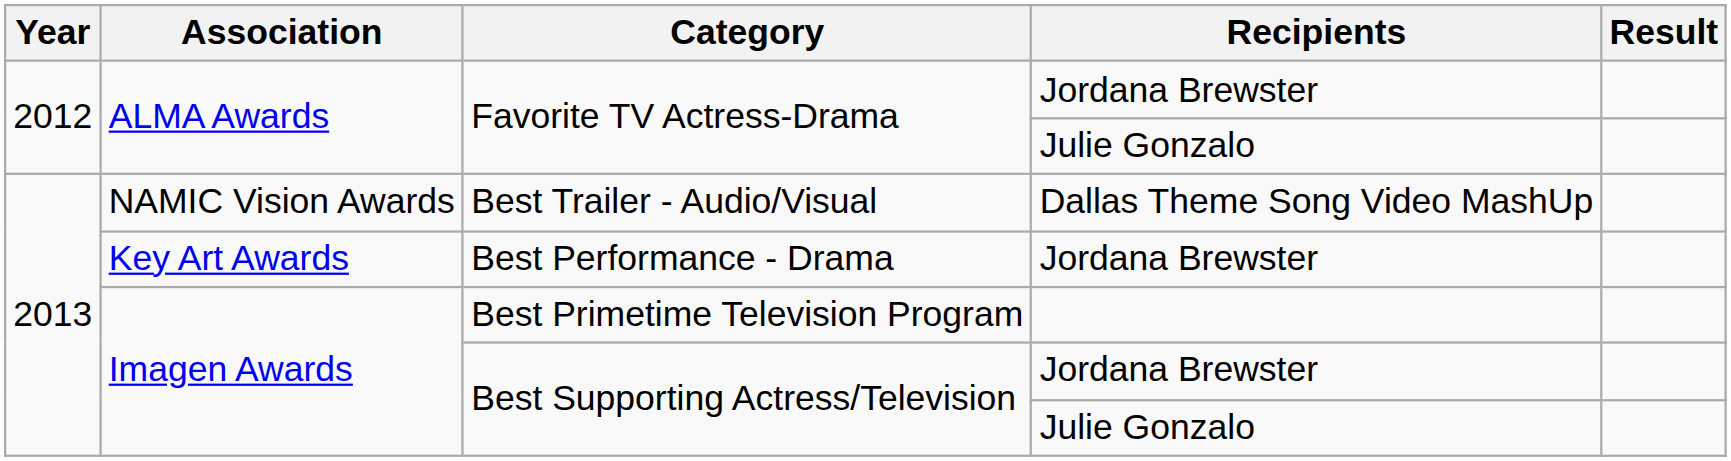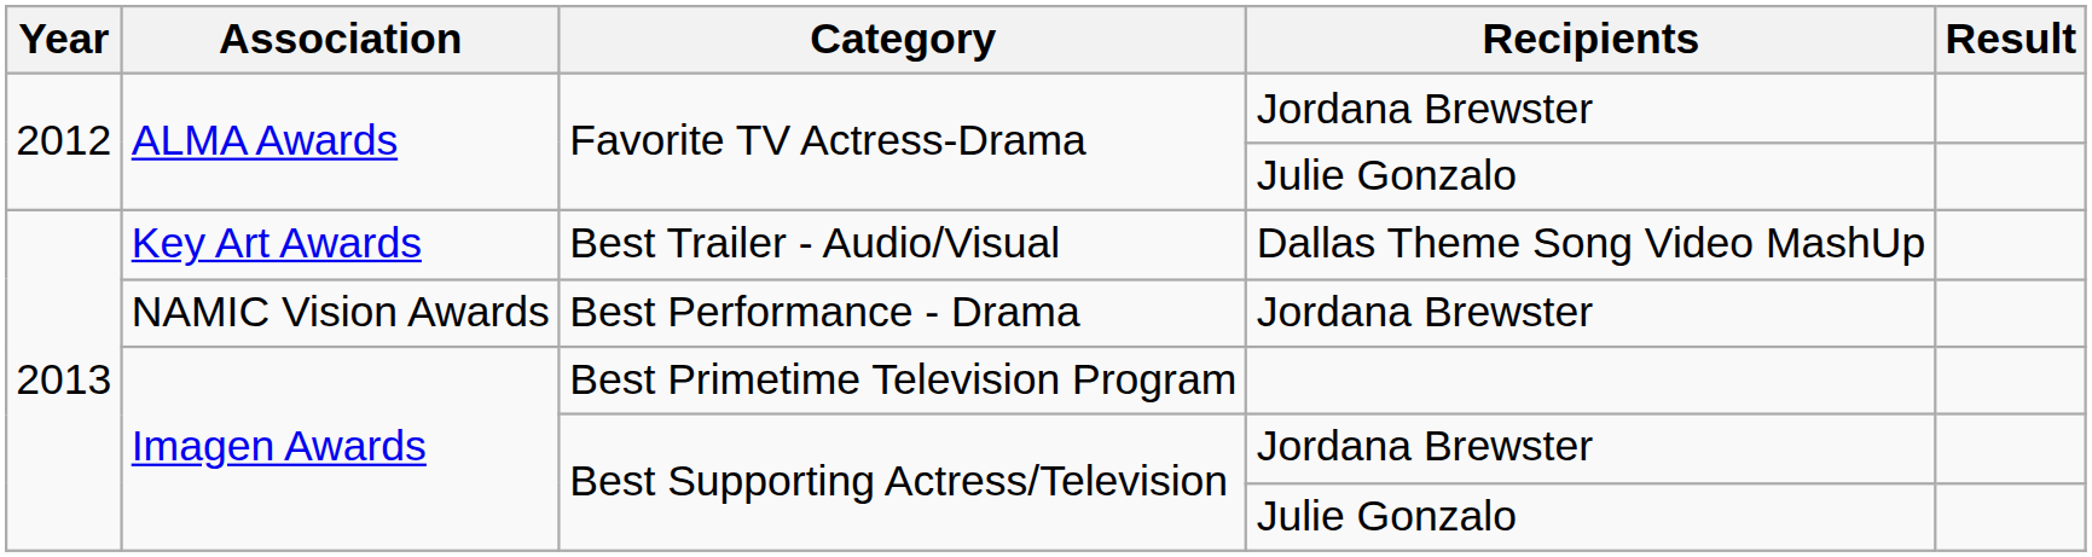 <table class="wikitable sortable">
 <tr>
 <th>Year</th>
 <th>Association</th>
 <th>Category</th>
 <th>Recipients</th>
 <th>Result</th>
 </tr>
 <tr>
 <td rowspan="2">2012</td>
 <td rowspan="2"><a href='#'>ALMA Awards</a></td>
 <td rowspan="2">Favorite TV Actress-Drama</td>
 <td>Jordana Brewster</td>
 <td></td>
 </tr>
 <tr>
 <td>Julie Gonzalo</td>
 <td></td>
 </tr>
 <tr>
 <td rowspan="5">2013</td>
-<td>NAMIC Vision Awards</td>
+<td><a href='#'>Key Art Awards</a></td>
 <td>Best Trailer - Audio/Visual</td>
 <td>Dallas Theme Song Video MashUp</td>
 <td></td>
 </tr>
 <tr>
-<td><a href='#'>Key Art Awards</a></td>
+<td>NAMIC Vision Awards</td>
 <td>Best Performance - Drama</td>
 <td>Jordana Brewster</td>
 <td></td>
 </tr>
 <tr>
 <td rowspan="3"><a href='#'>Imagen Awards</a></td>
 <td>Best Primetime Television Program</td>
 <td></td>
 <td></td>
 </tr>
 <tr>
 <td rowspan="2">Best Supporting Actress/Television</td>
 <td>Jordana Brewster</td>
 <td></td>
 </tr>
 <tr>
 <td>Julie Gonzalo</td>
 <td></td>
 </tr>
 </table>
